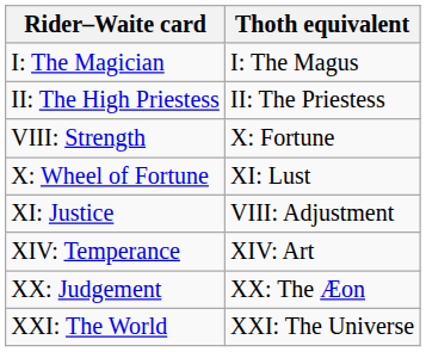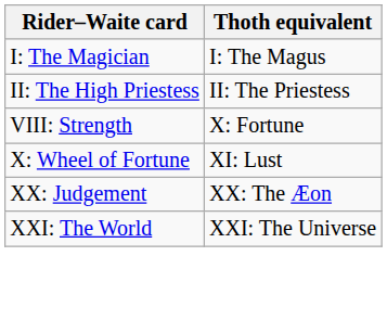 <table class=wikitable>
 <tr>
 <th>Rider–Waite card</th>
 <th>Thoth equivalent</th>
 </tr>
 <tr>
 <td>I: <a href='#'>The Magician</a></td>
 <td>I: The Magus</td>
 </tr>
 <tr>
 <td>II: <a href='#'>The High Priestess</a></td>
 <td>II: The Priestess</td>
 </tr>
 <tr>
 <td>VIII: <a href='#'>Strength</a></td>
 <td>X: Fortune</td>
 </tr>
 <tr>
 <td>X: <a href='#'>Wheel of Fortune</a></td>
 <td>XI: Lust</td>
 </tr>
 <tr>
-<td>XI: <a href='#'>Justice</a></td>
-<td>VIII: Adjustment</td>
-</tr>
-<tr>
-<td>XIV: <a href='#'>Temperance</a></td>
-<td>XIV: Art</td>
-</tr>
-<tr>
 <td>XX: <a href='#'>Judgement</a></td>
 <td>XX: The <a href='#'>Æon</a></td>
 </tr>
 <tr>
 <td>XXI: <a href='#'>The World</a></td>
 <td>XXI: The Universe</td>
 </tr>
 </table>
